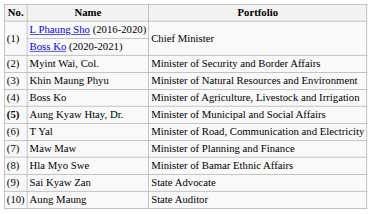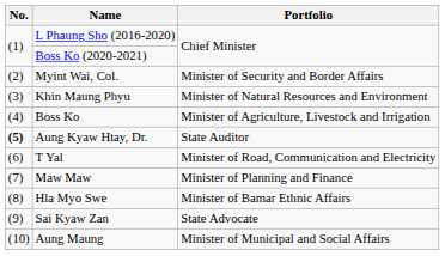 <table class="wikitable">
 <tr>
 <th>No.</th>
 <th>Name</th>
 <th>Portfolio</th>
 </tr>
 <tr>
 <td rowspan=2>(1)</td>
 <td><a href='#'>L Phaung Sho</a> (2016-2020)</td>
 <td rowspan=2>Chief Minister</td>
 </tr>
 <tr>
 <td><a href='#'>Boss Ko</a> (2020-2021) </td>
 </tr>
 <tr>
 <td>(2)</td>
 <td>Myint Wai, Col.</td>
 <td>Minister of Security and Border Affairs</td>
 </tr>
 <tr>
 <td>(3)</td>
 <td>Khin Maung Phyu</td>
 <td>Minister of Natural Resources and Environment</td>
 </tr>
 <tr>
 <td>(4)</td>
 <td>Boss Ko</td>
 <td>Minister of Agriculture, Livestock and Irrigation</td>
 </tr>
 <tr>
 <td><strong>(5)</strong></td>
 <td>Aung Kyaw Htay, Dr.</td>
-<td>Minister of Municipal and Social Affairs</td>
+<td>State Auditor</td>
 </tr>
 <tr>
 <td>(6)</td>
 <td>T Yal</td>
 <td>Minister of Road, Communication and Electricity</td>
 </tr>
 <tr>
 <td>(7)</td>
 <td>Maw Maw</td>
 <td>Minister of Planning and Finance</td>
 </tr>
 <tr>
 <td>(8)</td>
 <td>Hla Myo Swe</td>
 <td>Minister of Bamar Ethnic Affairs</td>
 </tr>
 <tr>
 <td>(9)</td>
 <td>Sai Kyaw Zan</td>
 <td>State Advocate</td>
 </tr>
 <tr>
 <td>(10)</td>
 <td>Aung Maung</td>
-<td>State Auditor</td>
+<td>Minister of Municipal and Social Affairs</td>
 </tr>
 </table>
